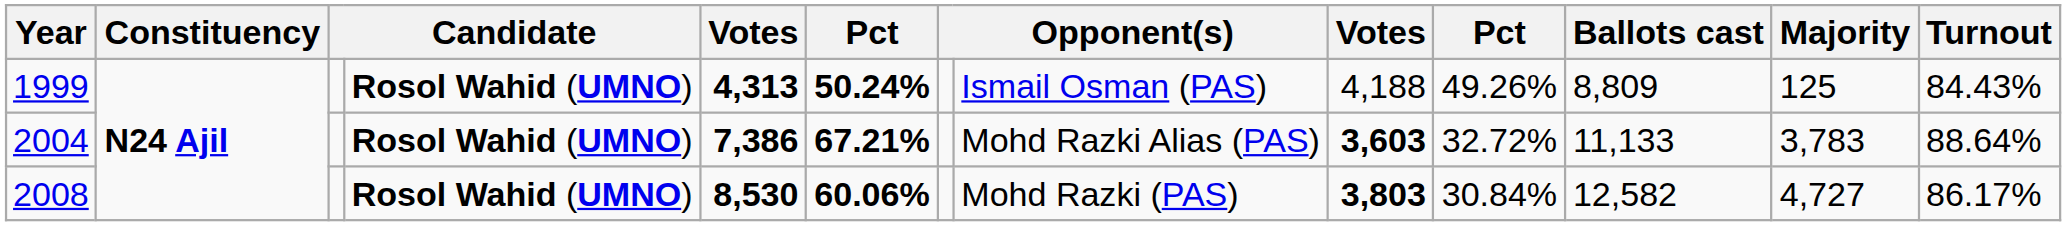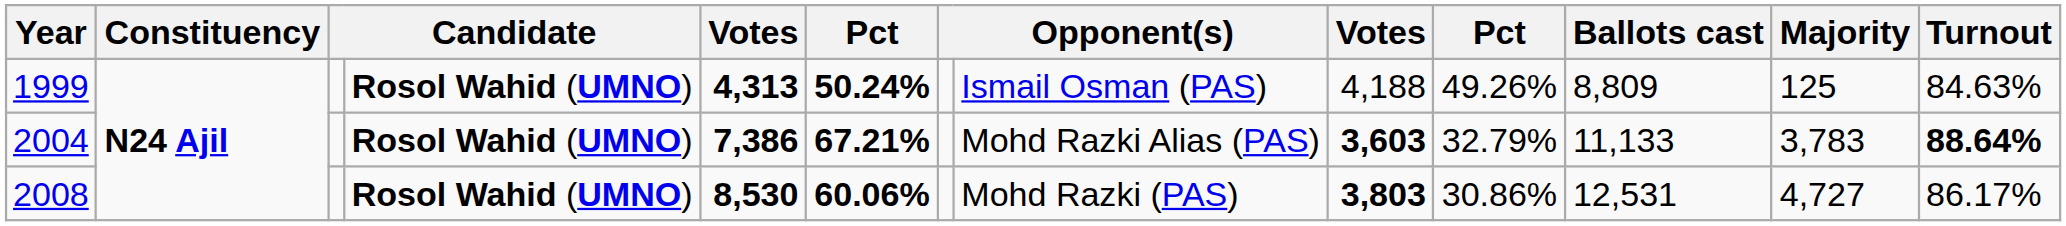 <table class="wikitable" style="margin:0.5em ; font-size:95%">
 <tr>
 <th>Year</th>
 <th>Constituency</th>
 <th colspan=2>Candidate</th>
 <th>Votes</th>
 <th>Pct</th>
 <th colspan=2>Opponent(s)</th>
 <th>Votes</th>
 <th>Pct</th>
 <th>Ballots cast</th>
 <th>Majority</th>
 <th>Turnout</th>
 </tr>
 <tr>
 <td><a href='#'>1999</a></td>
 <td rowspan=3><strong>N24 <a href='#'>Ajil</a></strong></td>
 <td></td>
 <td><strong>Rosol Wahid</strong> (<a href='#'><strong>UMNO</strong></a>)</td>
 <td align="right"><strong>4,313</strong></td>
 <td><strong>50.24%</strong></td>
 <td></td>
 <td><a href='#'>Ismail Osman</a> (<a href='#'>PAS</a>)</td>
 <td align="right">4,188</td>
 <td>49.26%</td>
 <td>8,809</td>
 <td>125</td>
-<td>84.43%</td>
+<td>84.63%</td>
 </tr>
 <tr>
 <td><a href='#'>2004</a></td>
 <td></td>
 <td><strong>Rosol Wahid</strong> (<a href='#'><strong>UMNO</strong></a>)</td>
 <td align="right"><strong>7,386</strong></td>
 <td><strong>67.21%</strong></td>
 <td></td>
 <td>Mohd Razki Alias (<a href='#'>PAS</a>)</td>
 <td align="right"><strong>3,603</strong></td>
-<td>32.72%</td>
+<td>32.79%</td>
 <td>11,133</td>
 <td>3,783</td>
-<td>88.64%</td>
+<td><strong>88.64%</strong></td>
 </tr>
 <tr>
 <td><a href='#'>2008</a></td>
 <td></td>
 <td><strong>Rosol Wahid</strong> (<a href='#'><strong>UMNO</strong></a>)</td>
 <td align="right"><strong>8,530</strong></td>
 <td><strong>60.06%</strong></td>
 <td></td>
 <td>Mohd Razki (<a href='#'>PAS</a>)</td>
 <td align="right"><strong>3,803</strong></td>
-<td>30.84%</td>
-<td>12,582</td>
+<td>30.86%</td>
+<td>12,531</td>
 <td>4,727</td>
 <td>86.17%</td>
 </tr>
 </table>
